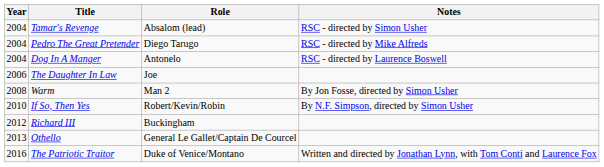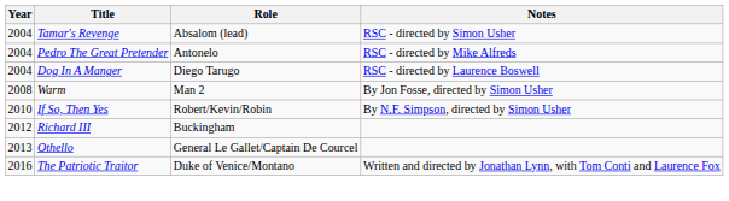 <table class="wikitable sortable">
 <tr>
 <th>Year</th>
 <th>Title</th>
 <th>Role</th>
 <th class="unsortable">Notes</th>
 </tr>
 <tr>
 <td>2004</td>
 <td><em><a href='#'>Tamar's Revenge</a></em></td>
 <td>Absalom (lead)</td>
 <td><a href='#'>RSC</a> - directed by <a href='#'>Simon Usher</a></td>
 </tr>
 <tr>
 <td>2004</td>
 <td><em><a href='#'>Pedro The Great Pretender</a></em></td>
-<td>Diego Tarugo</td>
+<td>Antonelo</td>
 <td><a href='#'>RSC</a> - directed by <a href='#'>Mike Alfreds</a></td>
 </tr>
 <tr>
 <td>2004</td>
 <td><em><a href='#'>Dog In A Manger</a></em></td>
-<td>Antonelo</td>
+<td>Diego Tarugo</td>
 <td><a href='#'>RSC</a> - directed by <a href='#'>Laurence Boswell</a></td>
-</tr>
-<tr>
-<td>2006</td>
-<td><em><a href='#'>The Daughter In Law</a></em></td>
-<td>Joe</td>
-<td></td>
 </tr>
 <tr>
 <td>2008</td>
 <td><em>Warm</em></td>
 <td>Man 2</td>
 <td>By Jon Fosse, directed by <a href='#'>Simon Usher</a></td>
 </tr>
 <tr>
 <td>2010</td>
 <td><em><a href='#'>If So, Then Yes</a></em></td>
 <td>Robert/Kevin/Robin</td>
 <td>By <a href='#'>N.F. Simpson</a>, directed by <a href='#'>Simon Usher</a></td>
 </tr>
 <tr>
 <td>2012</td>
 <td><em><a href='#'>Richard III</a></em></td>
 <td>Buckingham</td>
 <td></td>
 </tr>
 <tr>
 <td>2013</td>
 <td><em><a href='#'>Othello</a></em></td>
 <td>General Le Gallet/Captain De Courcel</td>
 <td></td>
 </tr>
 <tr>
 <td>2016</td>
 <td><em><a href='#'>The Patriotic Traitor</a></em></td>
 <td>Duke of Venice/Montano</td>
 <td>Written and directed by <a href='#'>Jonathan Lynn</a>, with <a href='#'>Tom Conti</a> and <a href='#'>Laurence Fox</a></td>
 </tr>
 </table>
